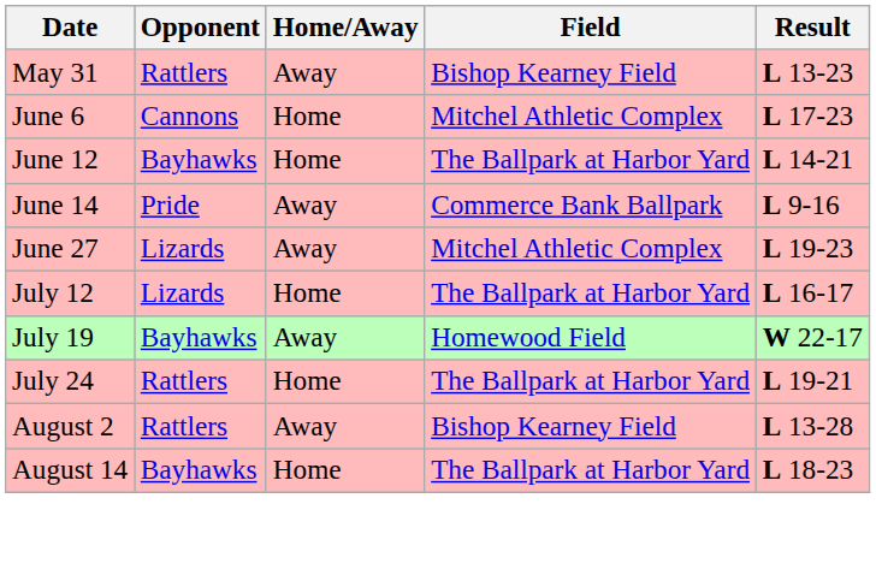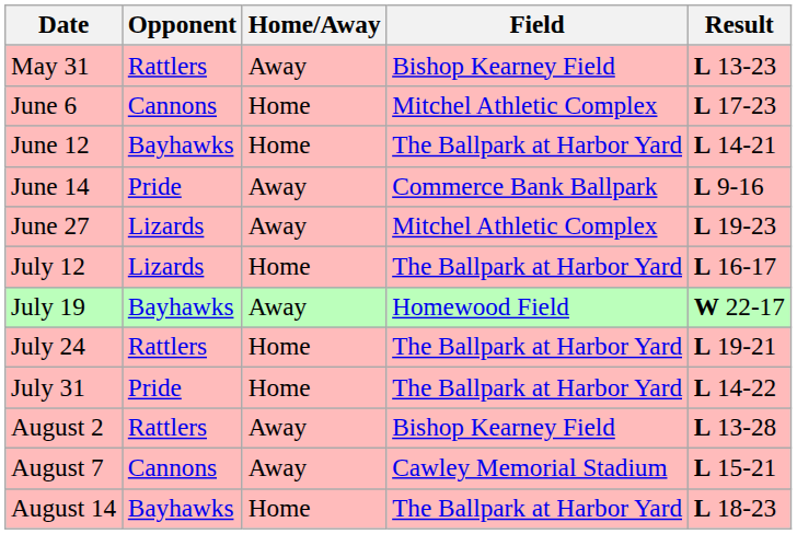 <table class="wikitable">
 <tr>
 <th>Date</th>
 <th>Opponent</th>
 <th>Home/Away</th>
 <th>Field</th>
 <th>Result</th>
 </tr>
 <tr bgcolor="ffbbbb">
 <td>May 31</td>
 <td><a href='#'>Rattlers</a></td>
 <td>Away</td>
 <td><a href='#'>Bishop Kearney Field</a></td>
 <td><strong>L</strong> 13-23</td>
 </tr>
 <tr bgcolor="ffbbbb">
 <td>June 6</td>
 <td><a href='#'>Cannons</a></td>
 <td>Home</td>
 <td><a href='#'>Mitchel Athletic Complex</a></td>
 <td><strong>L</strong> 17-23</td>
 </tr>
 <tr bgcolor="ffbbbb">
 <td>June 12</td>
 <td><a href='#'>Bayhawks</a></td>
 <td>Home</td>
 <td><a href='#'>The Ballpark at Harbor Yard</a></td>
 <td><strong>L</strong> 14-21</td>
 </tr>
 <tr bgcolor="ffbbbb">
 <td>June 14</td>
 <td><a href='#'>Pride</a></td>
 <td>Away</td>
 <td><a href='#'>Commerce Bank Ballpark</a></td>
 <td><strong>L</strong> 9-16</td>
 </tr>
 <tr bgcolor="ffbbbb">
 <td>June 27</td>
 <td><a href='#'>Lizards</a></td>
 <td>Away</td>
 <td><a href='#'>Mitchel Athletic Complex</a></td>
 <td><strong>L</strong> 19-23</td>
 </tr>
 <tr bgcolor="ffbbbb">
 <td>July 12</td>
 <td><a href='#'>Lizards</a></td>
 <td>Home</td>
 <td><a href='#'>The Ballpark at Harbor Yard</a></td>
 <td><strong>L</strong> 16-17</td>
 </tr>
 <tr bgcolor="bbffbb">
 <td>July 19</td>
 <td><a href='#'>Bayhawks</a></td>
 <td>Away</td>
 <td><a href='#'>Homewood Field</a></td>
 <td><strong>W</strong> 22-17</td>
 </tr>
 <tr bgcolor="ffbbbb">
 <td>July 24</td>
 <td><a href='#'>Rattlers</a></td>
 <td>Home</td>
 <td><a href='#'>The Ballpark at Harbor Yard</a></td>
 <td><strong>L</strong> 19-21</td>
 </tr>
 <tr bgcolor="ffbbbb">
+<td>July 31</td>
+<td><a href='#'>Pride</a></td>
+<td>Home</td>
+<td><a href='#'>The Ballpark at Harbor Yard</a></td>
+<td><strong>L</strong> 14-22</td>
+</tr>
+<tr bgcolor="ffbbbb">
 <td>August 2</td>
 <td><a href='#'>Rattlers</a></td>
 <td>Away</td>
 <td><a href='#'>Bishop Kearney Field</a></td>
 <td><strong>L</strong> 13-28</td>
+</tr>
+<tr bgcolor="ffbbbb">
+<td>August 7</td>
+<td><a href='#'>Cannons</a></td>
+<td>Away</td>
+<td><a href='#'>Cawley Memorial Stadium</a></td>
+<td><strong>L</strong> 15-21</td>
 </tr>
 <tr bgcolor="ffbbbb">
 <td>August 14</td>
 <td><a href='#'>Bayhawks</a></td>
 <td>Home</td>
 <td><a href='#'>The Ballpark at Harbor Yard</a></td>
 <td><strong>L</strong> 18-23</td>
 </tr>
 </table>
